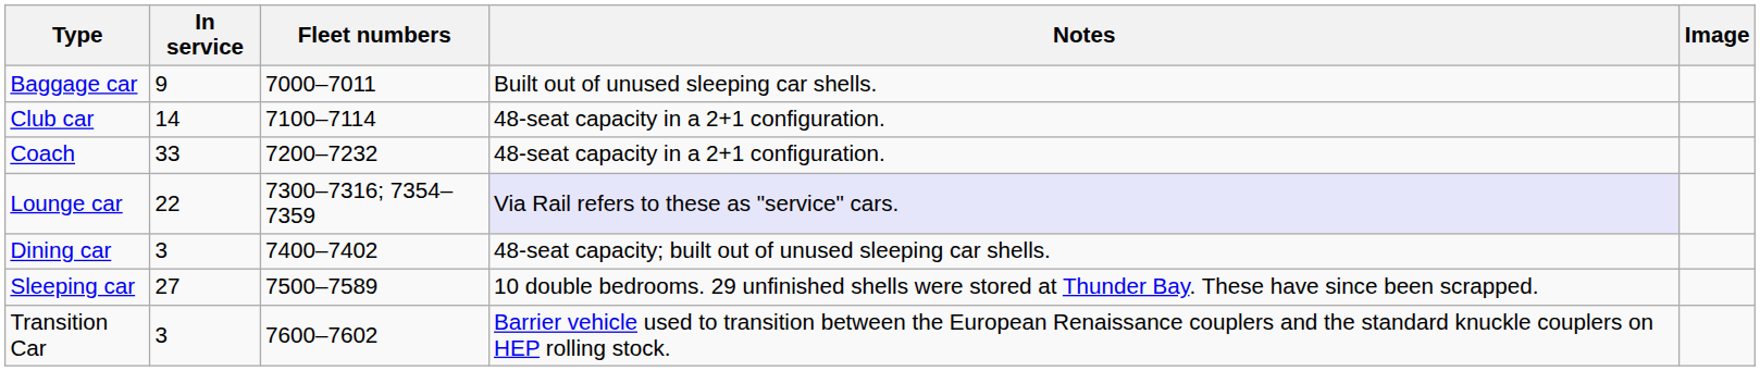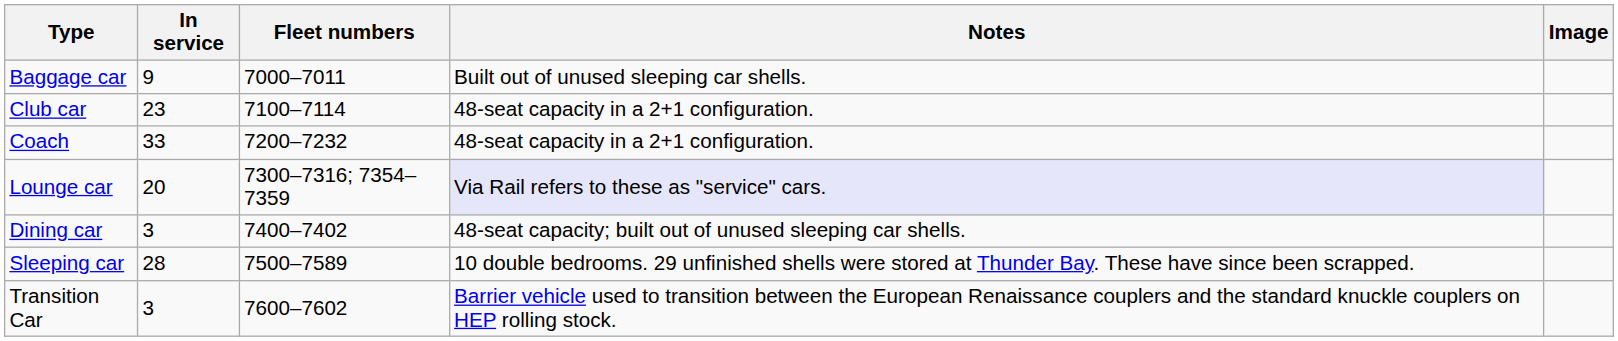 <table class="wikitable">
 <tr>
 <th>Type</th>
 <th>In service</th>
 <th>Fleet numbers</th>
 <th>Notes</th>
 <th>Image</th>
 </tr>
 <tr>
 <td><a href='#'>Baggage car</a></td>
 <td>9</td>
 <td>7000–7011</td>
 <td>Built out of unused sleeping car shells.</td>
 <td></td>
 </tr>
 <tr>
 <td><a href='#'>Club car</a></td>
-<td>14</td>
+<td>23</td>
 <td>7100–7114</td>
 <td>48-seat capacity in a 2+1 configuration.</td>
 <td></td>
 </tr>
 <tr>
 <td><a href='#'>Coach</a></td>
 <td>33</td>
 <td>7200–7232</td>
 <td>48-seat capacity in a 2+1 configuration.</td>
 <td></td>
 </tr>
 <tr>
 <td><a href='#'>Lounge car</a></td>
-<td>22</td>
+<td>20</td>
 <td>7300–7316; 7354–7359</td>
 <td style="background: lavender;">Via Rail refers to these as "service" cars.</td>
 <td></td>
 </tr>
 <tr>
 <td><a href='#'>Dining car</a></td>
 <td>3</td>
 <td>7400–7402</td>
 <td>48-seat capacity; built out of unused sleeping car shells.</td>
 <td></td>
 </tr>
 <tr>
 <td><a href='#'>Sleeping car</a></td>
-<td>27</td>
+<td>28</td>
 <td>7500–7589</td>
 <td>10 double bedrooms. 29 unfinished shells were stored at <a href='#'>Thunder Bay</a>. These have since been scrapped.</td>
 <td></td>
 </tr>
 <tr>
 <td>Transition Car</td>
 <td>3</td>
 <td>7600–7602</td>
 <td><a href='#'>Barrier vehicle</a> used to transition between the European Renaissance couplers and the standard knuckle couplers on <a href='#'>HEP</a> rolling stock.</td>
 <td></td>
 </tr>
 </table>
